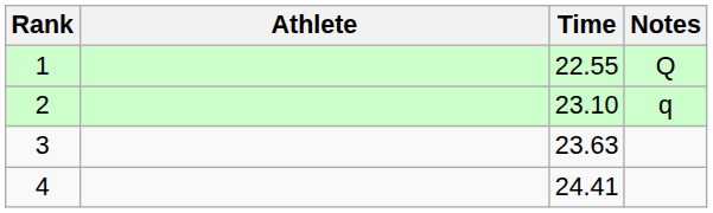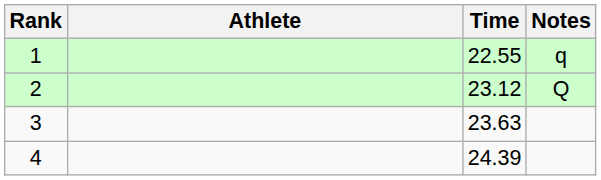 <table class="wikitable" style="text-align:center">
 <tr>
 <th>Rank</th>
 <th Style="width:18em">Athlete</th>
 <th>Time</th>
 <th>Notes</th>
 </tr>
 <tr style="background:#cfc">
 <td>1</td>
 <td style="text-align:left"></td>
 <td>22.55</td>
-<td>Q</td>
+<td>q</td>
 </tr>
 <tr style="background:#cfc">
 <td>2</td>
 <td style="text-align:left"></td>
-<td>23.10</td>
-<td>q</td>
+<td>23.12</td>
+<td>Q</td>
 </tr>
 <tr>
 <td>3</td>
 <td style="text-align:left"></td>
 <td>23.63</td>
 <td></td>
 </tr>
 <tr>
 <td>4</td>
 <td style="text-align:left"></td>
-<td>24.41</td>
+<td>24.39</td>
 <td></td>
 </tr>
 </table>
